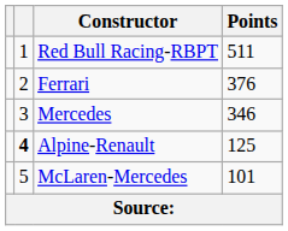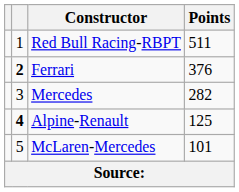 <table class="wikitable" style="font-size: 85%;">
 <tr>
 <th scope="col"></th>
 <th scope="col"></th>
 <th scope="col">Constructor</th>
 <th scope="col">Points</th>
 </tr>
 <tr>
 <td align="left"></td>
 <td align="center">1</td>
 <td> <a href='#'>Red Bull Racing</a>-<a href='#'>RBPT</a></td>
 <td align="left">511</td>
 </tr>
 <tr>
 <td align="left"></td>
-<td align="center">2</td>
+<td align="center"><strong>2</strong></td>
 <td> <a href='#'>Ferrari</a></td>
 <td align="left">376</td>
 </tr>
 <tr>
 <td align="left"></td>
 <td align="center">3</td>
 <td> <a href='#'>Mercedes</a></td>
-<td align="left">346</td>
+<td align="left">282</td>
 </tr>
 <tr>
 <td align="left"></td>
 <td align="center"><strong>4</strong></td>
 <td> <a href='#'>Alpine</a>-<a href='#'>Renault</a></td>
 <td align="left">125</td>
 </tr>
 <tr>
 <td align="left"></td>
 <td align="center">5</td>
 <td> <a href='#'>McLaren</a>-<a href='#'>Mercedes</a></td>
 <td align="left">101</td>
 </tr>
 <tr>
 <th colspan=4>Source:</th>
 </tr>
 </table>
